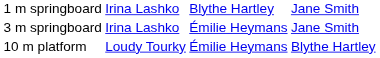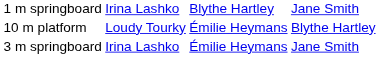 <table>
 <tr>
 <td>1 m springboard</td>
 <td><a href='#'>Irina Lashko</a> <br></td>
 <td><a href='#'>Blythe Hartley</a> <br></td>
 <td><a href='#'>Jane Smith</a> <br></td>
 </tr>
 <tr>
+<td>10 m platform</td>
+<td><a href='#'>Loudy Tourky</a> <br></td>
+<td><a href='#'>Émilie Heymans</a> <br></td>
+<td><a href='#'>Blythe Hartley</a> <br></td>
+</tr>
+<tr>
 <td>3 m springboard</td>
 <td><a href='#'>Irina Lashko</a> <br></td>
 <td><a href='#'>Émilie Heymans</a> <br></td>
 <td><a href='#'>Jane Smith</a> <br></td>
 </tr>
-<tr>
-<td>10 m platform</td>
-<td><a href='#'>Loudy Tourky</a> <br></td>
-<td><a href='#'>Émilie Heymans</a> <br></td>
-<td><a href='#'>Blythe Hartley</a> <br></td>
-</tr>
 </table>
